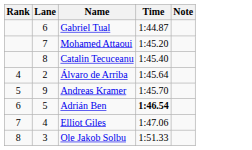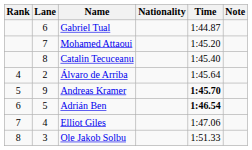 <table class="wikitable sortable" style="text-align:center">
 <tr>
 <th>Rank</th>
 <th>Lane</th>
 <th>Name</th>
+<th>Nationality</th>
 <th>Time</th>
 <th>Note</th>
 </tr>
 <tr>
 <td></td>
 <td>6</td>
 <td align="left"><a href='#'>Gabriel Tual</a></td>
+<td align="left"></td>
 <td>1:44.87</td>
 <td></td>
 </tr>
 <tr>
 <td></td>
 <td>7</td>
 <td align="left"><a href='#'>Mohamed Attaoui</a></td>
+<td align="left"></td>
 <td>1:45.20</td>
 <td></td>
 </tr>
 <tr>
 <td></td>
 <td>8</td>
 <td align="left"><a href='#'>Catalin Tecuceanu</a></td>
+<td align="left"></td>
 <td>1:45.40</td>
 <td></td>
 </tr>
 <tr>
 <td>4</td>
 <td>2</td>
 <td align="left"><a href='#'>Álvaro de Arriba</a></td>
+<td align="left"></td>
 <td>1:45.64</td>
 <td></td>
 </tr>
 <tr>
 <td>5</td>
 <td>9</td>
 <td align="left"><a href='#'>Andreas Kramer</a></td>
-<td>1:45.70</td>
+<td align="left"></td>
+<td><strong>1:45.70</strong></td>
 <td></td>
 </tr>
 <tr>
 <td>6</td>
 <td>5</td>
 <td align="left"><a href='#'>Adrián Ben</a></td>
+<td align="left"></td>
 <td><strong>1:46.54</strong></td>
 <td></td>
 </tr>
 <tr>
 <td>7</td>
 <td>4</td>
 <td align="left"><a href='#'>Elliot Giles</a></td>
+<td align="left"></td>
 <td>1:47.06</td>
 <td></td>
 </tr>
 <tr>
 <td>8</td>
 <td>3</td>
 <td align="left"><a href='#'>Ole Jakob Solbu</a></td>
+<td align="left"></td>
 <td>1:51.33</td>
 <td></td>
 </tr>
 </table>
